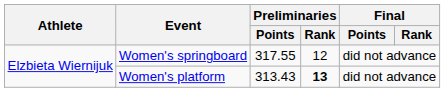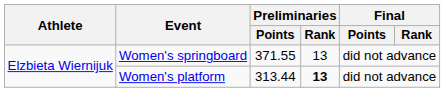 <table class=wikitable style="font-size:90%;">
 <tr>
 <th rowspan="2">Athlete</th>
 <th rowspan="2">Event</th>
 <th colspan="2">Preliminaries</th>
 <th colspan="2">Final</th>
 </tr>
 <tr style="font-size:95%">
 <th>Points</th>
 <th>Rank</th>
 <th>Points</th>
 <th>Rank</th>
 </tr>
 <tr align=center>
 <td align=left rowspan=2><a href='#'>Elzbieta Wiernijuk</a></td>
 <td align=left><a href='#'>Women's springboard</a></td>
-<td>317.55</td>
-<td>12</td>
+<td>371.55</td>
+<td>13</td>
 <td colspan=2>did not advance</td>
 </tr>
 <tr align=center>
 <td align=left><a href='#'>Women's platform</a></td>
-<td>313.43</td>
+<td>313.44</td>
 <td><strong>13</strong></td>
 <td colspan=2>did not advance</td>
 </tr>
 </table>
